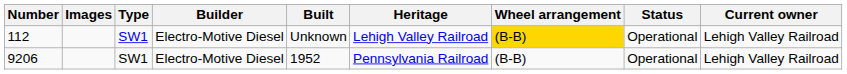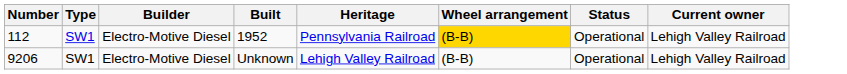 <table class="wikitable">
 <tr>
 <th>Number</th>
-<th>Images</th>
 <th>Type</th>
 <th>Builder</th>
 <th>Built</th>
 <th>Heritage</th>
 <th>Wheel arrangement</th>
 <th>Status</th>
 <th>Current owner</th>
 </tr>
 <tr>
 <td>112</td>
-<td></td>
 <td><a href='#'>SW1</a></td>
 <td>Electro-Motive Diesel</td>
-<td>Unknown</td>
-<td><a href='#'>Lehigh Valley Railroad</a></td>
+<td>1952</td>
+<td><a href='#'>Pennsylvania Railroad</a></td>
 <td style="background: gold;">(B-B)</td>
 <td>Operational</td>
 <td>Lehigh Valley Railroad</td>
 </tr>
 <tr>
 <td>9206</td>
-<td></td>
 <td>SW1</td>
 <td>Electro-Motive Diesel</td>
-<td>1952</td>
-<td><a href='#'>Pennsylvania Railroad</a></td>
+<td>Unknown</td>
+<td><a href='#'>Lehigh Valley Railroad</a></td>
 <td>(B-B)</td>
 <td>Operational</td>
 <td>Lehigh Valley Railroad</td>
 </tr>
 </table>
